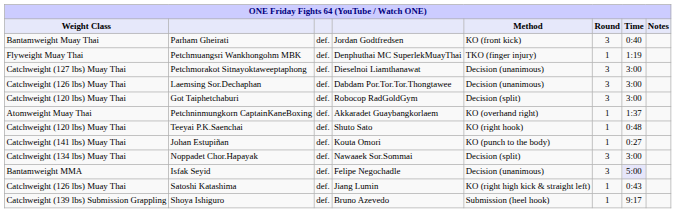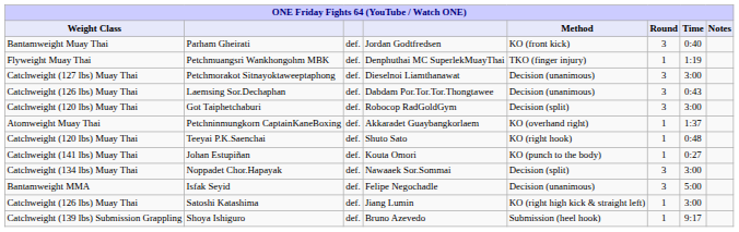 <table class="wikitable" style="font-size: 80%;">
 <tr>
 <th colspan="8" style="background-color: #ccf; color: #000080; text-align: center;"><strong>ONE Friday Fights 64 (YouTube / Watch ONE)</strong></th>
 </tr>
 <tr>
 <th colspan="1" style="background-color: #E6E8FA; color: #000000; text-align: center;">Weight Class</th>
 <th colspan="1" style="background-color: #E6E8FA; color: #000000; text-align: center;"></th>
 <th colspan="1" style="background-color: #E6E8FA; color: #000000; text-align: center;"></th>
 <th colspan="1" style="background-color: #E6E8FA; color: #000000; text-align: center;"></th>
 <th colspan="1" style="background-color: #E6E8FA; color: #000000; text-align: center;">Method</th>
 <th colspan="1" style="background-color: #E6E8FA; color: #000000; text-align: center;">Round</th>
 <th colspan="1" style="background-color: #E6E8FA; color: #000000; text-align: center;">Time</th>
 <th colspan="1" style="background-color: #E6E8FA; color: #000000; text-align: center;">Notes</th>
 </tr>
 <tr>
 <td>Bantamweight Muay Thai</td>
 <td> Parham Gheirati</td>
 <td>def.</td>
 <td> Jordan Godtfredsen</td>
 <td>KO (front kick)</td>
 <td align=center>3</td>
 <td align=center>0:40</td>
 <td></td>
 </tr>
 <tr>
 <td>Flyweight Muay Thai</td>
 <td> Petchmuangsri Wankhongohm MBK</td>
 <td>def.</td>
 <td> Denphuthai MC SuperlekMuayThai</td>
 <td>TKO (finger injury)</td>
 <td align=center>1</td>
 <td align=center>1:19</td>
 <td></td>
 </tr>
 <tr>
 <td>Catchweight (127 lbs) Muay Thai</td>
 <td> Petchmorakot Sitnayoktaweeptaphong</td>
 <td>def.</td>
 <td> Dieselnoi Liamthanawat</td>
 <td>Decision (unanimous)</td>
 <td align=center>3</td>
 <td align=center>3:00</td>
 <td></td>
 </tr>
 <tr>
 <td>Catchweight (126 lbs) Muay Thai</td>
 <td> Laemsing Sor.Dechaphan</td>
 <td>def.</td>
 <td> Dabdam Por.Tor.Tor.Thongtawee</td>
 <td>Decision (unanimous)</td>
 <td align=center>3</td>
-<td align=center>3:00</td>
+<td align=center>0:43</td>
 <td></td>
 </tr>
 <tr>
 <td>Catchweight (120 lbs) Muay Thai</td>
 <td> Got Taiphetchaburi</td>
 <td>def.</td>
 <td> Robocop RadGoldGym</td>
 <td>Decision (split)</td>
 <td align=center>3</td>
 <td align=center>3:00</td>
 <td></td>
 </tr>
 <tr>
 <td>Atomweight Muay Thai</td>
 <td> Petchninmungkorn CaptainKaneBoxing</td>
 <td>def.</td>
 <td> Akkaradet Guaybangkorlaem</td>
 <td>KO (overhand right)</td>
 <td align=center>1</td>
 <td align=center>1:37</td>
 <td></td>
 </tr>
 <tr>
 <td>Catchweight (120 lbs) Muay Thai</td>
 <td> Teeyai P.K.Saenchai</td>
 <td>def.</td>
 <td> Shuto Sato</td>
 <td>KO (right hook)</td>
 <td align=center>1</td>
 <td align=center>0:48</td>
 <td></td>
 </tr>
 <tr>
 <td>Catchweight (141 lbs) Muay Thai</td>
 <td> Johan Estupiñan</td>
 <td>def.</td>
 <td> Kouta Omori</td>
 <td>KO (punch to the body)</td>
 <td align=center>1</td>
 <td align=center>0:27</td>
 <td></td>
 </tr>
 <tr>
 <td>Catchweight (134 lbs) Muay Thai</td>
 <td> Noppadet Chor.Hapayak</td>
 <td>def.</td>
 <td> Nawaaek Sor.Sommai</td>
 <td>Decision (split)</td>
 <td align=center>3</td>
 <td align=center>3:00</td>
 <td></td>
 </tr>
 <tr>
 <td>Bantamweight MMA</td>
 <td> Isfak Seyid</td>
 <td>def.</td>
 <td> Felipe Negochadle</td>
 <td>Decision (unanimous)</td>
 <td align=center>3</td>
-<td align=center style="background: lavender;">5:00</td>
+<td align=center>5:00</td>
 <td></td>
 </tr>
 <tr>
 <td>Catchweight (126 lbs) Muay Thai</td>
 <td> Satoshi Katashima</td>
 <td>def.</td>
 <td> Jiang Lumin</td>
 <td>KO (right high kick & straight left)</td>
 <td align=center>1</td>
-<td align=center>0:43</td>
+<td align=center>3:00</td>
 <td></td>
 </tr>
 <tr>
 <td>Catchweight (139 lbs) Submission Grappling</td>
 <td> Shoya Ishiguro</td>
 <td>def.</td>
 <td> Bruno Azevedo</td>
 <td>Submission (heel hook)</td>
 <td align=center>1</td>
 <td align=center>9:17</td>
 <td></td>
 </tr>
 </table>
